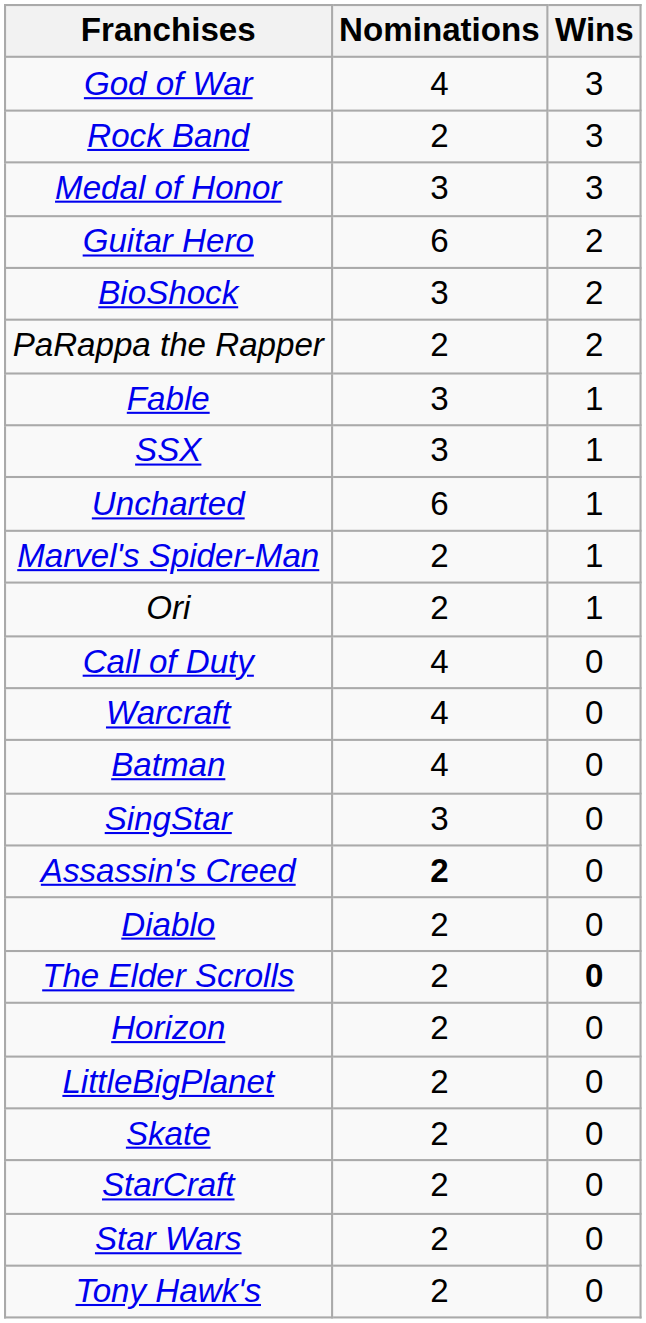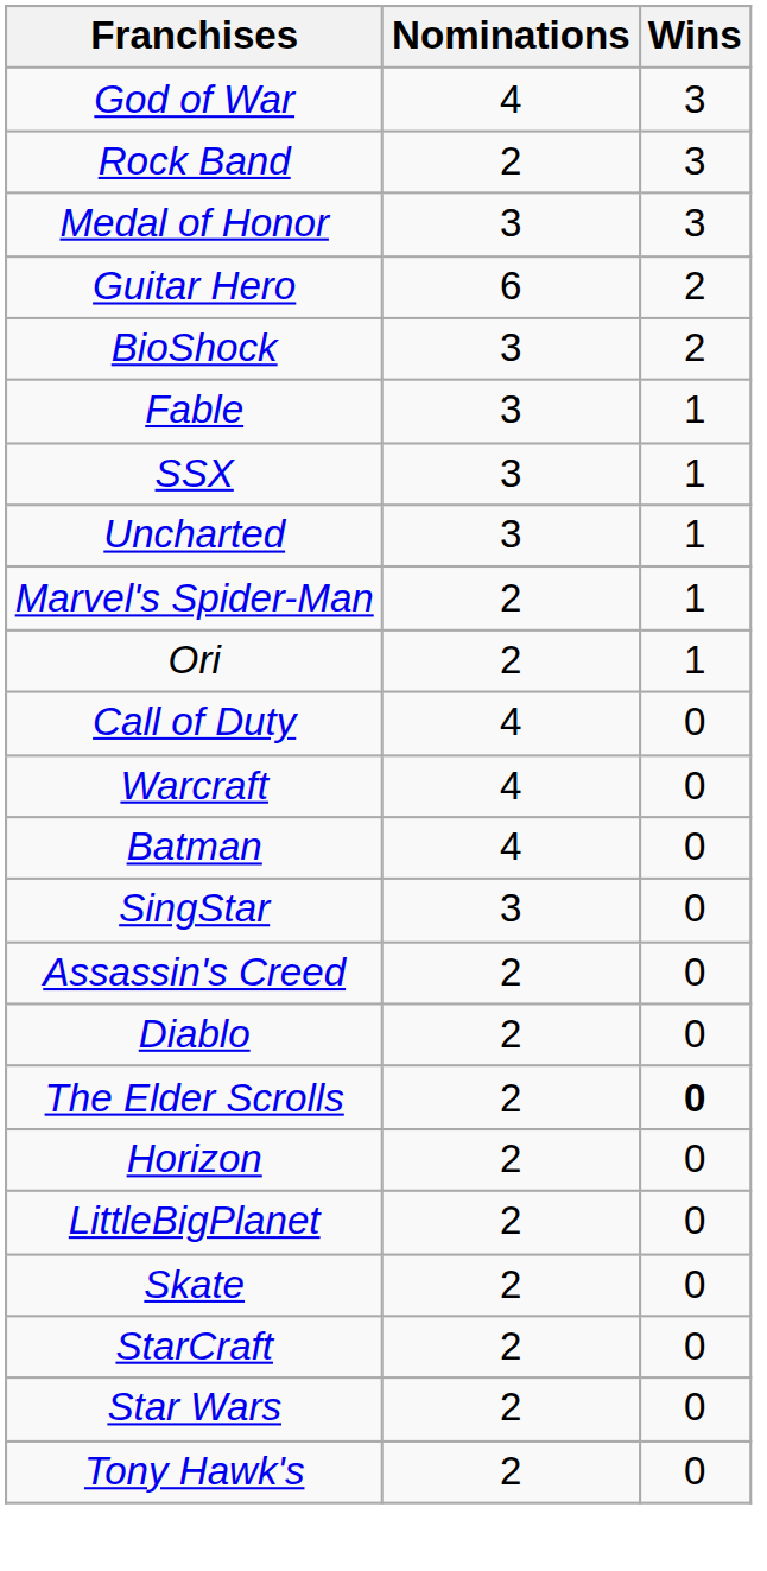 <table class="wikitable sortable plainrowheaders" rowspan="2" style="text-align:center;" background: #f6e39c;>
 <tr>
 <th scope="col">Franchises</th>
 <th scope="col">Nominations</th>
 <th scope="col">Wins</th>
 </tr>
 <tr>
 <td><em><a href='#'>God of War</a></em></td>
 <td>4</td>
 <td>3</td>
 </tr>
 <tr>
 <td><em><a href='#'>Rock Band</a></em></td>
 <td>2</td>
 <td>3</td>
 </tr>
 <tr>
 <td><em><a href='#'>Medal of Honor</a></em></td>
 <td>3</td>
 <td>3</td>
 </tr>
 <tr>
 <td><em><a href='#'>Guitar Hero</a></em></td>
 <td>6</td>
 <td>2</td>
 </tr>
 <tr>
 <td><em><a href='#'>BioShock</a></em></td>
 <td>3</td>
 <td>2</td>
 </tr>
 <tr>
-<td><em>PaRappa the Rapper</em></td>
-<td>2</td>
-<td>2</td>
-</tr>
-<tr>
 <td><em><a href='#'>Fable</a></em></td>
 <td>3</td>
 <td>1</td>
 </tr>
 <tr>
 <td><em><a href='#'>SSX</a></em></td>
 <td>3</td>
 <td>1</td>
 </tr>
 <tr>
 <td><em><a href='#'>Uncharted</a></em></td>
-<td>6</td>
+<td>3</td>
 <td>1</td>
 </tr>
 <tr>
 <td><em><a href='#'>Marvel's Spider-Man</a></em></td>
 <td>2</td>
 <td>1</td>
 </tr>
 <tr>
 <td><em>Ori</em></td>
 <td>2</td>
 <td>1</td>
 </tr>
 <tr>
 <td><em><a href='#'>Call of Duty</a></em></td>
 <td>4</td>
 <td>0</td>
 </tr>
 <tr>
 <td><em><a href='#'>Warcraft</a></em></td>
 <td>4</td>
 <td>0</td>
 </tr>
 <tr>
 <td><em><a href='#'>Batman</a></em></td>
 <td>4</td>
 <td>0</td>
 </tr>
 <tr>
 <td><em><a href='#'>SingStar</a></em></td>
 <td>3</td>
 <td>0</td>
 </tr>
 <tr>
 <td><em><a href='#'>Assassin's Creed</a></em></td>
-<td><strong>2</strong></td>
+<td>2</td>
 <td>0</td>
 </tr>
 <tr>
 <td><em><a href='#'>Diablo</a></em></td>
 <td>2</td>
 <td>0</td>
 </tr>
 <tr>
 <td><em><a href='#'>The Elder Scrolls</a></em></td>
 <td>2</td>
 <td><strong>0</strong></td>
 </tr>
 <tr>
 <td><em><a href='#'>Horizon</a></em></td>
 <td>2</td>
 <td>0</td>
 </tr>
 <tr>
 <td><em><a href='#'>LittleBigPlanet</a></em></td>
 <td>2</td>
 <td>0</td>
 </tr>
 <tr>
 <td><em><a href='#'>Skate</a></em></td>
 <td>2</td>
 <td>0</td>
 </tr>
 <tr>
 <td><em><a href='#'>StarCraft</a></em></td>
 <td>2</td>
 <td>0</td>
 </tr>
 <tr>
 <td><em><a href='#'>Star Wars</a></em></td>
 <td>2</td>
 <td>0</td>
 </tr>
 <tr>
 <td><em><a href='#'>Tony Hawk's</a></em></td>
 <td>2</td>
 <td>0</td>
 </tr>
 </table>
